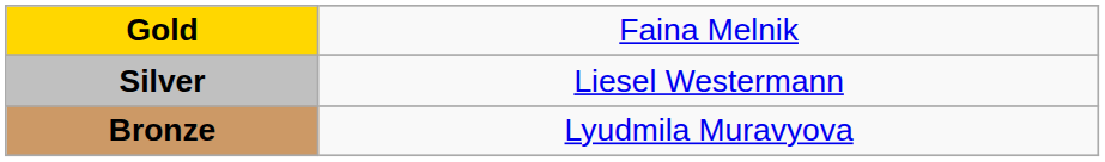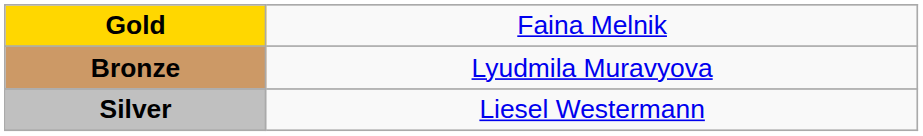 <table class="wikitable" style="text-align:center; " width="35%">
 <tr>
 <td bgcolor="gold"><strong>Gold</strong></td>
 <td><a href='#'>Faina Melnik</a><br>  <small><em></em></small></td>
 </tr>
 <tr>
+<td bgcolor="CC9966"><strong>Bronze</strong></td>
+<td><a href='#'>Lyudmila Muravyova</a><br>  <small><em></em></small></td>
+</tr>
+<tr>
 <td bgcolor="silver"><strong>Silver</strong></td>
 <td><a href='#'>Liesel Westermann</a><br>  <small><em></em></small></td>
 </tr>
-<tr>
-<td bgcolor="CC9966"><strong>Bronze</strong></td>
-<td><a href='#'>Lyudmila Muravyova</a><br>  <small><em></em></small></td>
-</tr>
 </table>
